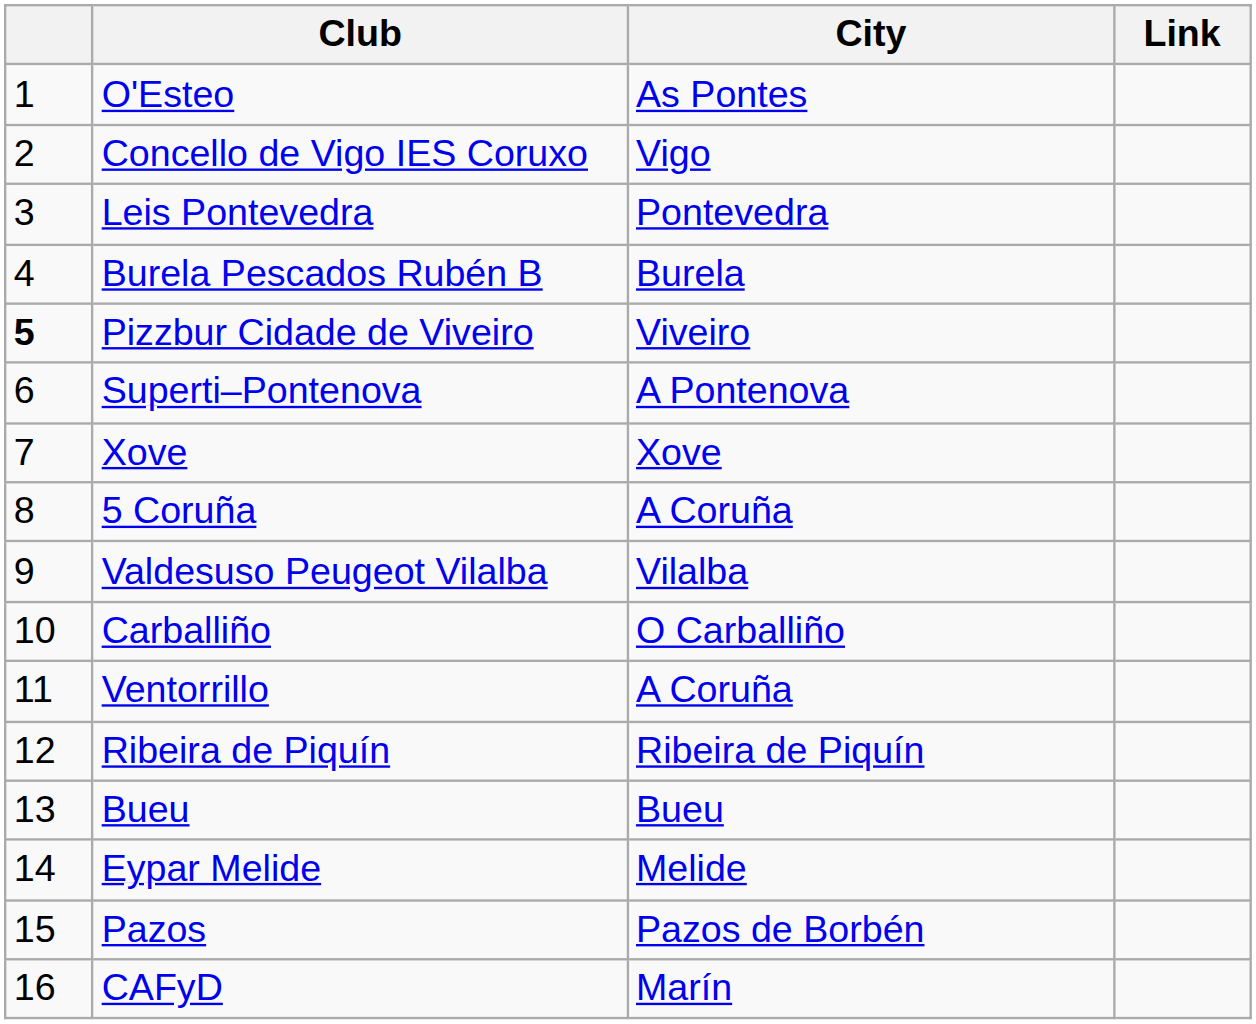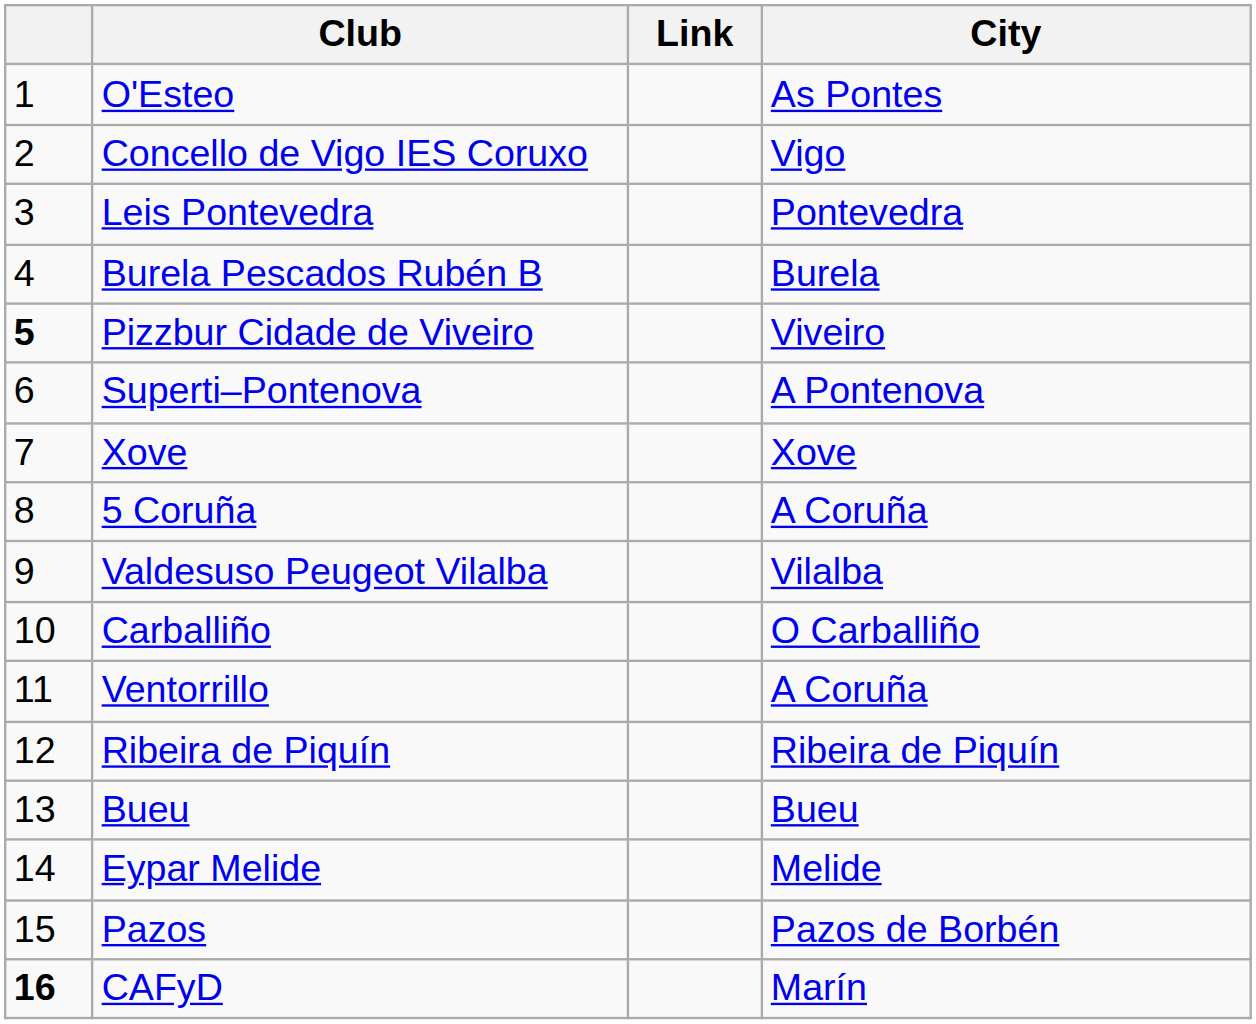 <table class="wikitable sortable">
 <tr>
 <th width=30></th>
 <th width=220>Club</th>
+<th width=50>Link</th>
 <th width=200>City</th>
-<th width=50>Link</th>
 </tr>
 <tr>
 <td>1</td>
 <td><a href='#'>O'Esteo</a></td>
+<td></td>
 <td><a href='#'>As Pontes</a></td>
-<td></td>
 </tr>
 <tr>
 <td>2</td>
 <td><a href='#'>Concello de Vigo IES Coruxo</a></td>
+<td></td>
 <td><a href='#'>Vigo</a></td>
-<td></td>
 </tr>
 <tr>
 <td>3</td>
 <td><a href='#'>Leis Pontevedra</a></td>
+<td></td>
 <td><a href='#'>Pontevedra</a></td>
-<td></td>
 </tr>
 <tr>
 <td>4</td>
 <td><a href='#'>Burela Pescados Rubén B</a></td>
+<td></td>
 <td><a href='#'>Burela</a></td>
-<td></td>
 </tr>
 <tr>
 <td><strong>5</strong></td>
 <td><a href='#'>Pizzbur Cidade de Viveiro</a></td>
+<td></td>
 <td><a href='#'>Viveiro</a></td>
-<td></td>
 </tr>
 <tr>
 <td>6</td>
 <td><a href='#'>Superti–Pontenova</a></td>
+<td></td>
 <td><a href='#'>A Pontenova</a></td>
-<td></td>
 </tr>
 <tr>
 <td>7</td>
 <td><a href='#'>Xove</a></td>
+<td></td>
 <td><a href='#'>Xove</a></td>
-<td></td>
 </tr>
 <tr>
 <td>8</td>
 <td><a href='#'>5 Coruña</a></td>
+<td></td>
 <td><a href='#'>A Coruña</a></td>
-<td></td>
 </tr>
 <tr>
 <td>9</td>
 <td><a href='#'>Valdesuso Peugeot Vilalba</a></td>
+<td></td>
 <td><a href='#'>Vilalba</a></td>
-<td></td>
 </tr>
 <tr>
 <td>10</td>
 <td><a href='#'>Carballiño</a></td>
+<td></td>
 <td><a href='#'>O Carballiño</a></td>
-<td></td>
 </tr>
 <tr>
 <td>11</td>
 <td><a href='#'>Ventorrillo</a></td>
+<td></td>
 <td><a href='#'>A Coruña</a></td>
-<td></td>
 </tr>
 <tr>
 <td>12</td>
 <td><a href='#'>Ribeira de Piquín</a></td>
+<td></td>
 <td><a href='#'>Ribeira de Piquín</a></td>
-<td></td>
 </tr>
 <tr>
 <td>13</td>
 <td><a href='#'>Bueu</a></td>
+<td></td>
 <td><a href='#'>Bueu</a></td>
-<td></td>
 </tr>
 <tr>
 <td>14</td>
 <td><a href='#'>Eypar Melide</a></td>
+<td></td>
 <td><a href='#'>Melide</a></td>
-<td></td>
 </tr>
 <tr>
 <td>15</td>
 <td><a href='#'>Pazos</a></td>
+<td></td>
 <td><a href='#'>Pazos de Borbén</a></td>
-<td></td>
 </tr>
 <tr>
-<td>16</td>
+<td><strong>16</strong></td>
 <td><a href='#'>CAFyD</a></td>
+<td></td>
 <td><a href='#'>Marín</a></td>
-<td></td>
 </tr>
 </table>
